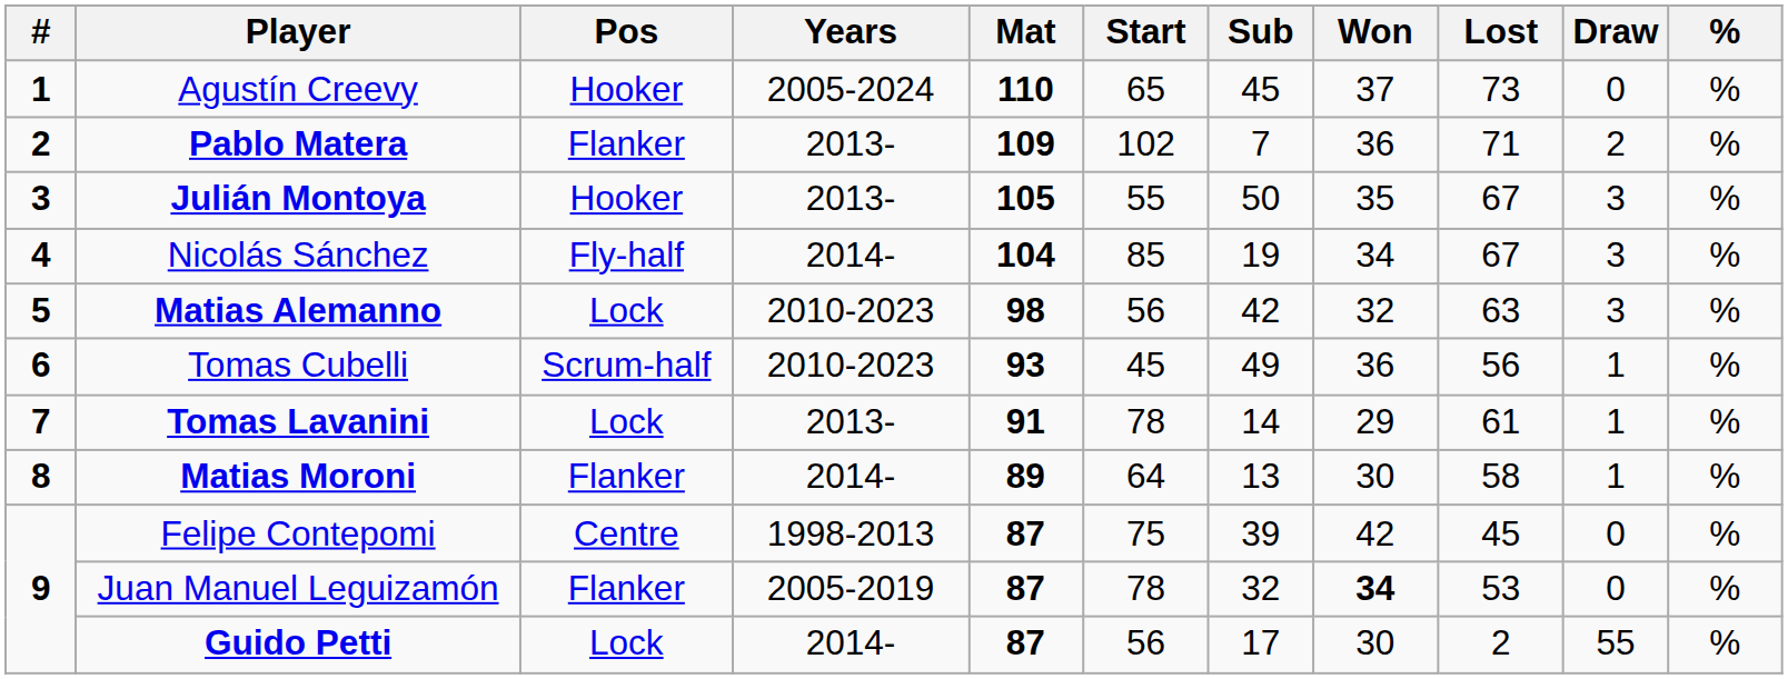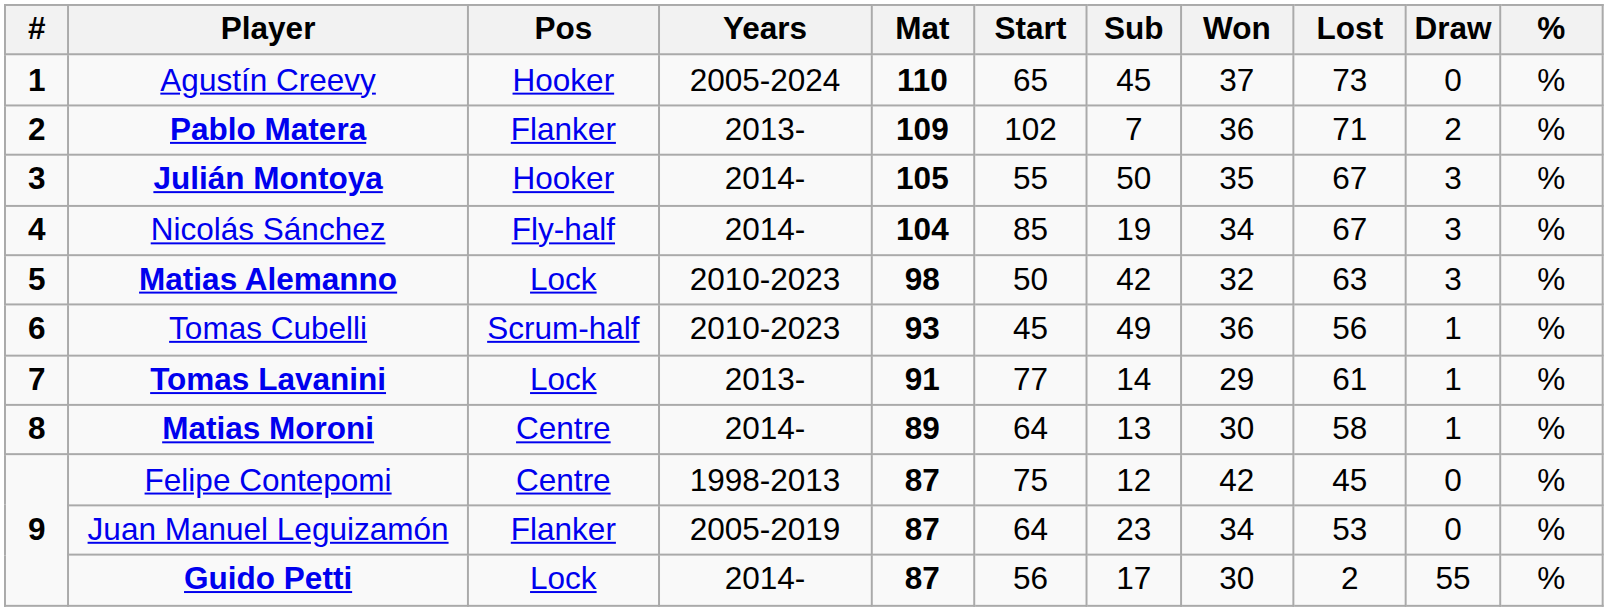 <table class="wikitable" style="font-size:100%; text-align:center;">
 <tr>
 <th style="width:25px;">#</th>
 <th style="width:195px;">Player</th>
 <th style="width:90px;">Pos</th>
 <th style="width:100px;">Years</th>
 <th style="width:45px;">Mat</th>
 <th style="width:50px;">Start</th>
 <th style="width:40px;">Sub</th>
 <th style="width:50px;">Won</th>
 <th style="width:50px;">Lost</th>
 <th style="width:40px;">Draw</th>
 <th style="width:45px;">%</th>
 </tr>
 <tr>
 <td><strong>1</strong></td>
 <td><a href='#'>Agustín Creevy</a></td>
 <td><a href='#'>Hooker</a></td>
 <td>2005-2024</td>
 <td><strong>110</strong></td>
 <td>65</td>
 <td>45</td>
 <td>37</td>
 <td>73</td>
 <td>0</td>
 <td>%</td>
 </tr>
 <tr>
 <td><strong>2</strong></td>
 <td><strong><a href='#'>Pablo Matera</a></strong></td>
 <td><a href='#'>Flanker</a></td>
 <td>2013-</td>
 <td><strong>109</strong></td>
 <td>102</td>
 <td>7</td>
 <td>36</td>
 <td>71</td>
 <td>2</td>
 <td>%</td>
 </tr>
 <tr>
 <td><strong>3</strong></td>
 <td><strong><a href='#'>Julián Montoya</a></strong></td>
 <td><a href='#'>Hooker</a></td>
-<td>2013-</td>
+<td>2014-</td>
 <td><strong>105</strong></td>
 <td>55</td>
 <td>50</td>
 <td>35</td>
 <td>67</td>
 <td>3</td>
 <td>%</td>
 </tr>
 <tr>
 <td><strong>4</strong></td>
 <td><a href='#'>Nicolás Sánchez</a></td>
 <td><a href='#'>Fly-half</a></td>
 <td>2014-</td>
 <td><strong>104</strong></td>
 <td>85</td>
 <td>19</td>
 <td>34</td>
 <td>67</td>
 <td>3</td>
 <td>%</td>
 </tr>
 <tr>
 <td><strong>5</strong></td>
 <td><strong><a href='#'>Matias Alemanno</a></strong></td>
 <td><a href='#'>Lock</a></td>
 <td>2010-2023</td>
 <td><strong>98</strong></td>
-<td>56</td>
+<td>50</td>
 <td>42</td>
 <td>32</td>
 <td>63</td>
 <td>3</td>
 <td>%</td>
 </tr>
 <tr>
 <td><strong>6</strong></td>
 <td><a href='#'>Tomas Cubelli</a></td>
 <td><a href='#'>Scrum-half</a></td>
 <td>2010-2023</td>
 <td><strong>93</strong></td>
 <td>45</td>
 <td>49</td>
 <td>36</td>
 <td>56</td>
 <td>1</td>
 <td>%</td>
 </tr>
 <tr>
 <td><strong>7</strong></td>
 <td><strong><a href='#'>Tomas Lavanini</a></strong></td>
 <td><a href='#'>Lock</a></td>
 <td>2013-</td>
 <td><strong>91</strong></td>
-<td>78</td>
+<td>77</td>
 <td>14</td>
 <td>29</td>
 <td>61</td>
 <td>1</td>
 <td>%</td>
 </tr>
 <tr>
 <td><strong>8</strong></td>
 <td><strong><a href='#'>Matias Moroni</a></strong></td>
-<td><a href='#'>Flanker</a></td>
+<td><a href='#'>Centre</a></td>
 <td>2014-</td>
 <td><strong>89</strong></td>
 <td>64</td>
 <td>13</td>
 <td>30</td>
 <td>58</td>
 <td>1</td>
 <td>%</td>
 </tr>
 <tr>
 <td rowspan=3><strong>9</strong></td>
 <td><a href='#'>Felipe Contepomi</a></td>
 <td><a href='#'>Centre</a></td>
 <td>1998-2013</td>
 <td><strong>87</strong></td>
 <td>75</td>
-<td>39</td>
+<td>12</td>
 <td>42</td>
 <td>45</td>
 <td>0</td>
 <td>%</td>
 </tr>
 <tr>
 <td><a href='#'>Juan Manuel Leguizamón</a></td>
 <td><a href='#'>Flanker</a></td>
 <td>2005-2019</td>
 <td><strong>87</strong></td>
-<td>78</td>
-<td>32</td>
-<td><strong>34</strong></td>
+<td>64</td>
+<td>23</td>
+<td>34</td>
 <td>53</td>
 <td>0</td>
 <td>%</td>
 </tr>
 <tr>
 <td><strong><a href='#'>Guido Petti</a></strong></td>
 <td><a href='#'>Lock</a></td>
 <td>2014-</td>
 <td><strong>87</strong></td>
 <td>56</td>
 <td>17</td>
 <td>30</td>
 <td>2</td>
 <td>55</td>
 <td>%</td>
 </tr>
 </table>
